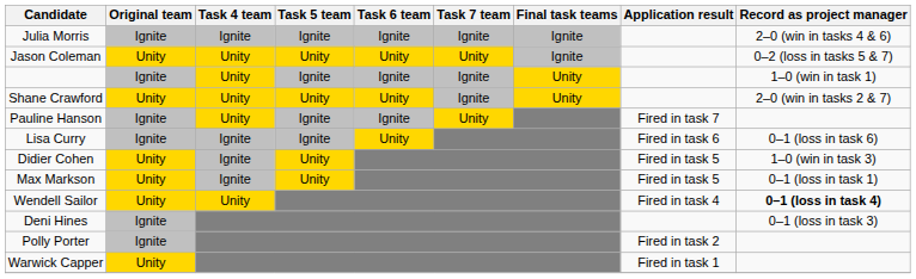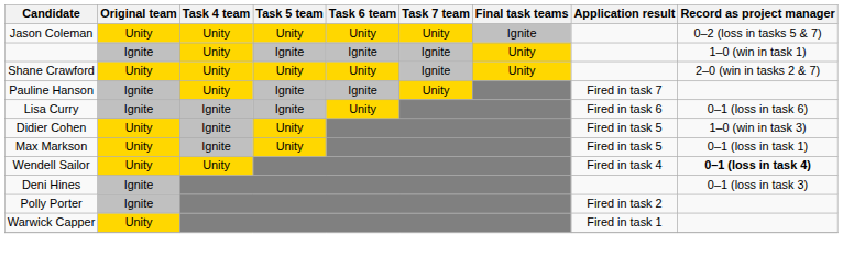 <table class="wikitable">
 <tr>
 <th bgcolor="gray"><span>Candidate</span></th>
 <th bgcolor="gray"><span>Original team</span></th>
 <th bgcolor="gray"><span>Task 4 team</span></th>
 <th bgcolor="gray"><span>Task 5 team</span></th>
 <th bgcolor="gray"><span>Task 6 team</span></th>
 <th bgcolor="gray"><span>Task 7 team</span></th>
 <th>Final task teams</th>
 <th bgcolor="gray"><span>Application result</span></th>
 <th bgcolor="gray"><span>Record as project manager</span></th>
-</tr>
-<tr style="text-align:center;">
-<td>Julia Morris</td>
-<td colspan="1" style="text-align:center; background:silver;">Ignite</td>
-<td colspan="1" style="text-align:center; background:silver;">Ignite</td>
-<td colspan="1" style="text-align:center; background:silver;">Ignite</td>
-<td colspan="1" style="text-align:center; background:silver;">Ignite</td>
-<td colspan="1" style="text-align:center; background:silver;">Ignite</td>
-<td colspan="1" style="text-align:center; background:silver;">Ignite</td>
-<td align="center"></td>
-<td>2–0 (win in tasks 4 & 6)</td>
 </tr>
 <tr style="text-align:center;">
 <td>Jason Coleman</td>
 <td colspan="1" style="text-align:center; background:gold;">Unity</td>
 <td colspan="1" style="text-align:center; background:gold;">Unity</td>
 <td colspan="1" style="text-align:center; background:gold;">Unity</td>
 <td colspan="1" style="text-align:center; background:gold;">Unity</td>
 <td colspan="1" style="text-align:center; background:gold;">Unity</td>
 <td colspan="1" style="text-align:center; background:silver;">Ignite</td>
 <td rowspan="1" align="center"></td>
 <td>0–2 (loss in tasks 5 & 7)</td>
 </tr>
 <tr style="text-align:center;">
 <td></td>
 <td colspan="1" style="text-align:center; background:silver;">Ignite</td>
 <td colspan="1" style="text-align:center; background:gold;">Unity</td>
 <td colspan="1" style="text-align:center; background:silver;">Ignite</td>
 <td colspan="1" style="text-align:center; background:silver;">Ignite</td>
 <td colspan="1" style="text-align:center; background:silver;">Ignite</td>
 <td colspan="1" style="text-align:center; background:gold;">Unity</td>
 <td rowspan="1" align="center"></td>
 <td>1–0 (win in task 1)</td>
 </tr>
 <tr style="text-align:center;">
 <td>Shane Crawford</td>
 <td colspan="1" style="text-align:center; background:gold;">Unity</td>
 <td colspan="1" style="text-align:center; background:gold;">Unity</td>
 <td colspan="1" style="text-align:center; background:gold;">Unity</td>
 <td colspan="1" style="text-align:center; background:gold;">Unity</td>
 <td colspan="1" style="text-align:center; background:silver;">Ignite</td>
 <td colspan="1" style="text-align:center; background:gold;">Unity</td>
 <td rowspan="1" align="center"></td>
 <td>2–0 (win in tasks 2 & 7)</td>
 </tr>
 <tr style="text-align:center;">
 <td>Pauline Hanson</td>
 <td colspan="1" style="text-align:center; background:silver;">Ignite</td>
 <td colspan="1" style="text-align:center; background:gold;">Unity</td>
 <td colspan="1" style="text-align:center; background:silver;">Ignite</td>
 <td colspan="1" style="text-align:center; background:silver;">Ignite</td>
 <td colspan="1" style="text-align:center; background:gold;">Unity</td>
 <td colspan="1" style="background:gray;"></td>
 <td align="center">Fired in task 7</td>
 <td></td>
 </tr>
 <tr style="text-align:center;">
 <td>Lisa Curry</td>
 <td colspan="1" style="text-align:center; background:silver;">Ignite</td>
 <td colspan="1" style="text-align:center; background:silver;">Ignite</td>
 <td colspan="1" style="text-align:center; background:silver;">Ignite</td>
 <td colspan="1" style="text-align:center; background:gold;">Unity</td>
 <td colspan="2" style="background:gray;"></td>
 <td align="center">Fired in task 6</td>
 <td>0–1 (loss in task 6)</td>
 </tr>
 <tr style="text-align:center;">
 <td>Didier Cohen</td>
 <td colspan="1" style="text-align:center; background:gold;">Unity</td>
 <td colspan="1" style="text-align:center; background:silver;">Ignite</td>
 <td colspan="1" style="text-align:center; background:gold;">Unity</td>
 <td colspan="3" style="background:gray;"></td>
 <td align="center">Fired in task 5</td>
 <td>1–0 (win in task 3)</td>
 </tr>
 <tr style="text-align:center;">
 <td>Max Markson</td>
 <td colspan="1" style="text-align:center; background:gold;">Unity</td>
 <td colspan="1" style="text-align:center; background:silver;">Ignite</td>
 <td colspan="1" style="text-align:center; background:gold;">Unity</td>
 <td colspan="3" style="background:gray;"></td>
 <td align="center">Fired in task 5</td>
 <td>0–1 (loss in task 1)</td>
 </tr>
 <tr style="text-align:center;">
 <td>Wendell Sailor</td>
 <td colspan="1" style="text-align:center; background:gold;">Unity</td>
 <td colspan="1" style="text-align:center; background:gold;">Unity</td>
 <td colspan="4" style="background:gray;"></td>
 <td align="center">Fired in task 4</td>
 <td><strong>0–1 (loss in task 4)</strong></td>
 </tr>
 <tr style="text-align:center;">
 <td>Deni Hines</td>
 <td colspan="1" style="text-align:center; background:silver;">Ignite</td>
 <td colspan="5" style="background:gray;"></td>
 <td align="center"></td>
 <td>0–1 (loss in task 3)</td>
 </tr>
 <tr style="text-align:center;">
 <td>Polly Porter</td>
 <td colspan="1" style="text-align:center; background:silver;">Ignite</td>
 <td colspan="5" style="background:gray;"></td>
 <td align="center">Fired in task 2</td>
 <td></td>
 </tr>
 <tr style="text-align:center;">
 <td>Warwick Capper</td>
 <td colspan="1" style="text-align:center; background:gold;">Unity</td>
 <td colspan="5" style="background:gray;"></td>
 <td align="center">Fired in task 1</td>
 <td></td>
 </tr>
 <tr>
 </tr>
 </table>
